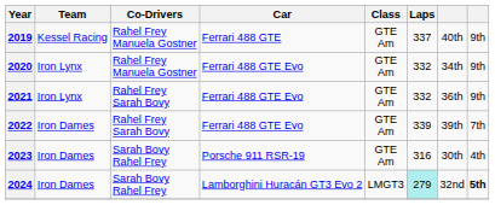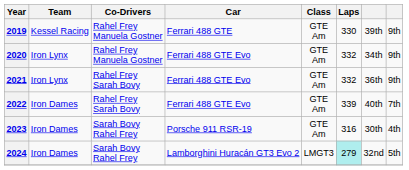 <table class="wikitable" style="text-align:center; font-size:90%">
 <tr>
 <th>Year</th>
 <th>Team</th>
 <th>Co-Drivers</th>
 <th>Car</th>
 <th>Class</th>
 <th>Laps</th>
 <th></th>
 <th></th>
 </tr>
 <tr>
 <th><a href='#'>2019</a></th>
 <td align="left"> <a href='#'>Kessel Racing</a></td>
 <td align="left"> <a href='#'>Rahel Frey</a><br> <a href='#'>Manuela Gostner</a></td>
 <td align="left"><a href='#'>Ferrari 488 GTE</a></td>
 <td>GTE<br>Am</td>
-<td>337</td>
-<td>40th</td>
+<td>330</td>
+<td>39th</td>
 <td>9th</td>
 </tr>
 <tr>
 <th><a href='#'>2020</a></th>
 <td align="left"> <a href='#'>Iron Lynx</a></td>
 <td align="left"> <a href='#'>Rahel Frey</a><br> <a href='#'>Manuela Gostner</a></td>
 <td align="left"><a href='#'>Ferrari 488 GTE Evo</a></td>
 <td>GTE<br>Am</td>
 <td>332</td>
 <td>34th</td>
 <td>9th</td>
 </tr>
 <tr>
 <th><a href='#'>2021</a></th>
 <td align="left"> <a href='#'>Iron Lynx</a></td>
 <td align="left"> <a href='#'>Rahel Frey</a><br> <a href='#'>Sarah Bovy</a></td>
 <td align="left"><a href='#'>Ferrari 488 GTE Evo</a></td>
 <td>GTE<br>Am</td>
 <td>332</td>
 <td>36th</td>
 <td>9th</td>
 </tr>
 <tr>
 <th><a href='#'>2022</a></th>
 <td align="left"> <a href='#'>Iron Dames</a></td>
 <td align="left"> <a href='#'>Rahel Frey</a><br> <a href='#'>Sarah Bovy</a></td>
 <td align="left"><a href='#'>Ferrari 488 GTE Evo</a></td>
 <td>GTE<br>Am</td>
 <td>339</td>
-<td>39th</td>
+<td>40th</td>
 <td>7th</td>
 </tr>
 <tr>
 <th><a href='#'>2023</a></th>
 <td align="left"> <a href='#'>Iron Dames</a></td>
 <td align="left"> <a href='#'>Sarah Bovy</a><br> <a href='#'>Rahel Frey</a></td>
 <td align="left"><a href='#'>Porsche 911 RSR-19</a></td>
 <td>GTE<br>Am</td>
 <td>316</td>
 <td>30th</td>
 <td>4th</td>
 </tr>
 <tr>
 <th><a href='#'>2024</a></th>
 <td align="left"nowrap> <a href='#'>Iron Dames</a></td>
 <td align="left"nowrap> <a href='#'>Sarah Bovy</a><br> <a href='#'>Rahel Frey</a></td>
 <td align="left"nowrap><a href='#'>Lamborghini Huracán GT3 Evo 2</a></td>
 <td>LMGT3</td>
 <td style="background: paleturquoise;">279</td>
 <td>32nd</td>
-<td><strong>5th</strong></td>
+<td>5th</td>
 </tr>
 <tr>
 </tr>
 </table>
